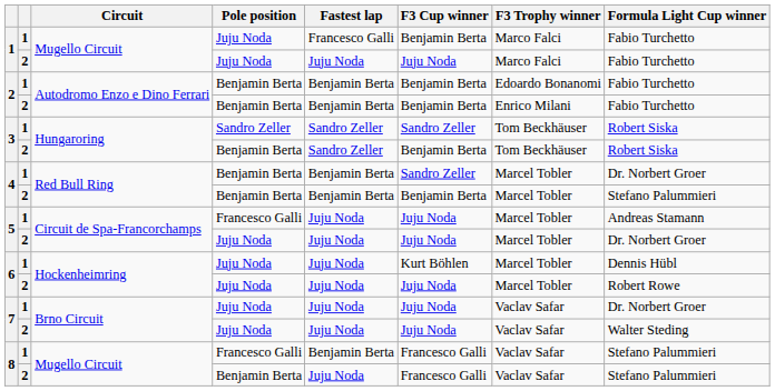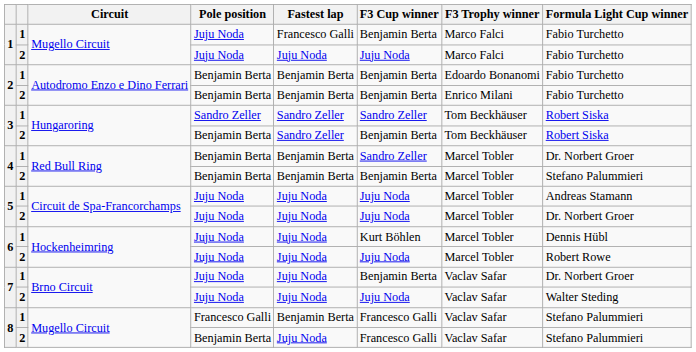 <table class="wikitable" style="font-size: 85%">
 <tr>
 <th></th>
 <th></th>
 <th>Circuit</th>
 <th>Pole position</th>
 <th>Fastest lap</th>
 <th>F3 Cup winner</th>
 <th>F3 Trophy winner</th>
 <th>Formula Light Cup winner</th>
 </tr>
 <tr>
 <th rowspan="2">1</th>
 <th>1</th>
 <td rowspan="2"> <a href='#'>Mugello Circuit</a></td>
 <td> <a href='#'>Juju Noda</a></td>
 <td> Francesco Galli</td>
 <td> Benjamin Berta</td>
 <td> Marco Falci</td>
 <td> Fabio Turchetto</td>
 </tr>
 <tr>
 <th>2</th>
 <td> <a href='#'>Juju Noda</a></td>
 <td> <a href='#'>Juju Noda</a></td>
 <td> <a href='#'>Juju Noda</a></td>
 <td> Marco Falci</td>
 <td> Fabio Turchetto</td>
 </tr>
 <tr>
 <th rowspan="2">2</th>
 <th>1</th>
 <td rowspan="2"> <a href='#'>Autodromo Enzo e Dino Ferrari</a></td>
 <td> Benjamin Berta</td>
 <td> Benjamin Berta</td>
 <td> Benjamin Berta</td>
 <td> Edoardo Bonanomi</td>
 <td> Fabio Turchetto</td>
 </tr>
 <tr>
 <th>2</th>
 <td> Benjamin Berta</td>
 <td> Benjamin Berta</td>
 <td> Benjamin Berta</td>
 <td> Enrico Milani</td>
 <td> Fabio Turchetto</td>
 </tr>
 <tr>
 <th rowspan="2">3</th>
 <th>1</th>
 <td rowspan="2"> <a href='#'>Hungaroring</a></td>
 <td> <a href='#'>Sandro Zeller</a></td>
 <td> <a href='#'>Sandro Zeller</a></td>
 <td> <a href='#'>Sandro Zeller</a></td>
 <td> Tom Beckhäuser</td>
 <td> <a href='#'>Robert Siska</a></td>
 </tr>
 <tr>
 <th>2</th>
 <td> Benjamin Berta</td>
 <td> <a href='#'>Sandro Zeller</a></td>
 <td> Benjamin Berta</td>
 <td> Tom Beckhäuser</td>
 <td> <a href='#'>Robert Siska</a></td>
 </tr>
 <tr>
 <th rowspan="2">4</th>
 <th>1</th>
 <td rowspan="2"> <a href='#'>Red Bull Ring</a></td>
 <td> Benjamin Berta</td>
 <td> Benjamin Berta</td>
 <td> <a href='#'>Sandro Zeller</a></td>
 <td> Marcel Tobler</td>
 <td> Dr. Norbert Groer</td>
 </tr>
 <tr>
 <th>2</th>
 <td> Benjamin Berta</td>
 <td> Benjamin Berta</td>
 <td> Benjamin Berta</td>
 <td> Marcel Tobler</td>
 <td> Stefano Palummieri</td>
 </tr>
 <tr>
 <th rowspan="2">5</th>
 <th>1</th>
 <td rowspan="2"> <a href='#'>Circuit de Spa-Francorchamps</a></td>
-<td> Francesco Galli</td>
+<td> <a href='#'>Juju Noda</a></td>
 <td> <a href='#'>Juju Noda</a></td>
 <td> <a href='#'>Juju Noda</a></td>
 <td> Marcel Tobler</td>
 <td> Andreas Stamann</td>
 </tr>
 <tr>
 <th>2</th>
 <td> <a href='#'>Juju Noda</a></td>
 <td> <a href='#'>Juju Noda</a></td>
 <td> <a href='#'>Juju Noda</a></td>
 <td> Marcel Tobler</td>
 <td> Dr. Norbert Groer</td>
 </tr>
 <tr>
 <th rowspan="2">6</th>
 <th>1</th>
 <td rowspan="2"> <a href='#'>Hockenheimring</a></td>
 <td> <a href='#'>Juju Noda</a></td>
 <td> <a href='#'>Juju Noda</a></td>
 <td> Kurt Böhlen</td>
 <td> Marcel Tobler</td>
 <td> Dennis Hübl</td>
 </tr>
 <tr>
 <th>2</th>
 <td> <a href='#'>Juju Noda</a></td>
 <td> <a href='#'>Juju Noda</a></td>
 <td> <a href='#'>Juju Noda</a></td>
 <td> Marcel Tobler</td>
 <td> Robert Rowe</td>
 </tr>
 <tr>
 <th rowspan="2">7</th>
 <th>1</th>
 <td rowspan="2"> <a href='#'>Brno Circuit</a></td>
 <td> <a href='#'>Juju Noda</a></td>
 <td> <a href='#'>Juju Noda</a></td>
-<td> <a href='#'>Juju Noda</a></td>
+<td> Benjamin Berta</td>
 <td> Vaclav Safar</td>
 <td> Dr. Norbert Groer</td>
 </tr>
 <tr>
 <th>2</th>
 <td> <a href='#'>Juju Noda</a></td>
 <td> <a href='#'>Juju Noda</a></td>
 <td> <a href='#'>Juju Noda</a></td>
 <td> Vaclav Safar</td>
 <td> Walter Steding</td>
 </tr>
 <tr>
 <th rowspan="2">8</th>
 <th>1</th>
 <td rowspan="2"> <a href='#'>Mugello Circuit</a></td>
 <td> Francesco Galli</td>
 <td> Benjamin Berta</td>
 <td> Francesco Galli</td>
 <td> Vaclav Safar</td>
 <td> Stefano Palummieri</td>
 </tr>
 <tr>
 <th>2</th>
 <td> Benjamin Berta</td>
 <td> <a href='#'>Juju Noda</a></td>
 <td> Francesco Galli</td>
 <td> Vaclav Safar</td>
 <td> Stefano Palummieri</td>
 </tr>
 </table>
